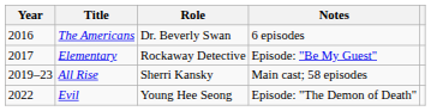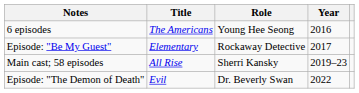 <table class="wikitable unsortable">
 <tr>
-<th>Year</th>
+<th>Notes</th>
 <th>Title</th>
 <th>Role</th>
-<th>Notes</th>
+<th>Year</th>
 <th></th>
 </tr>
 <tr>
+<td>6 episodes</td>
+<td><em><a href='#'>The Americans</a></em></td>
+<td>Young Hee Seong</td>
 <td>2016</td>
-<td><em><a href='#'>The Americans</a></em></td>
-<td>Dr. Beverly Swan</td>
-<td>6 episodes</td>
 <td></td>
 </tr>
 <tr>
-<td>2017</td>
+<td>Episode: <a href='#'>"Be My Guest"</a></td>
 <td><em><a href='#'>Elementary</a></em></td>
 <td>Rockaway Detective</td>
-<td>Episode: <a href='#'>"Be My Guest"</a></td>
+<td>2017</td>
 <td></td>
 </tr>
 <tr>
-<td>2019–23</td>
+<td>Main cast; 58 episodes</td>
 <td><em><a href='#'>All Rise</a></em></td>
 <td>Sherri Kansky</td>
-<td>Main cast; 58 episodes</td>
+<td>2019–23</td>
 <td></td>
 </tr>
 <tr>
+<td>Episode: "The Demon of Death"</td>
+<td><em><a href='#'>Evil</a></em></td>
+<td>Dr. Beverly Swan</td>
 <td>2022</td>
-<td><em><a href='#'>Evil</a></em></td>
-<td>Young Hee Seong</td>
-<td>Episode: "The Demon of Death"</td>
 <td></td>
 </tr>
 </table>
